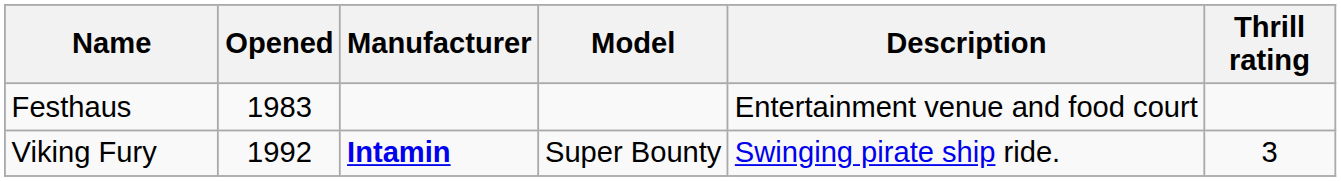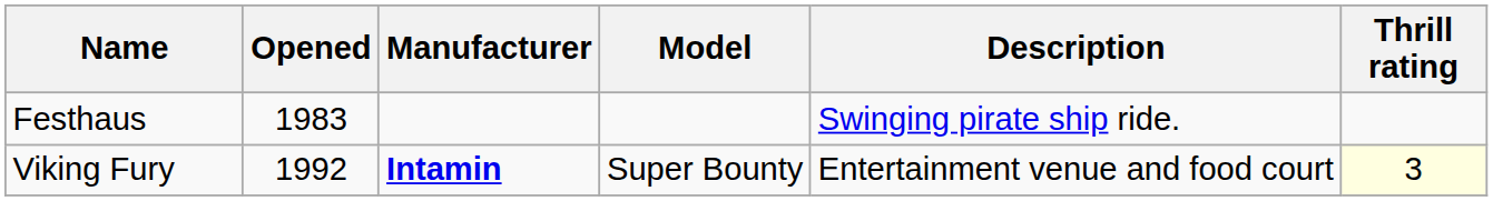 <table class="wikitable sortable">
 <tr>
 <th width="110px">Name</th>
 <th>Opened</th>
 <th>Manufacturer</th>
 <th>Model</th>
 <th>Description</th>
 <th style="max-width:4em">Thrill rating</th>
 </tr>
 <tr>
 <td>Festhaus</td>
 <td align="center">1983</td>
 <td></td>
 <td></td>
-<td>Entertainment venue and food court</td>
+<td><a href='#'>Swinging pirate ship</a> ride.</td>
 <td></td>
 </tr>
 <tr>
 <td>Viking Fury</td>
 <td align="center">1992</td>
 <td><strong><a href='#'>Intamin</a></strong></td>
 <td>Super Bounty</td>
-<td><a href='#'>Swinging pirate ship</a> ride.</td>
-<td align="center">3</td>
+<td>Entertainment venue and food court</td>
+<td align="center" style="background: lightyellow;">3</td>
 </tr>
 </table>
